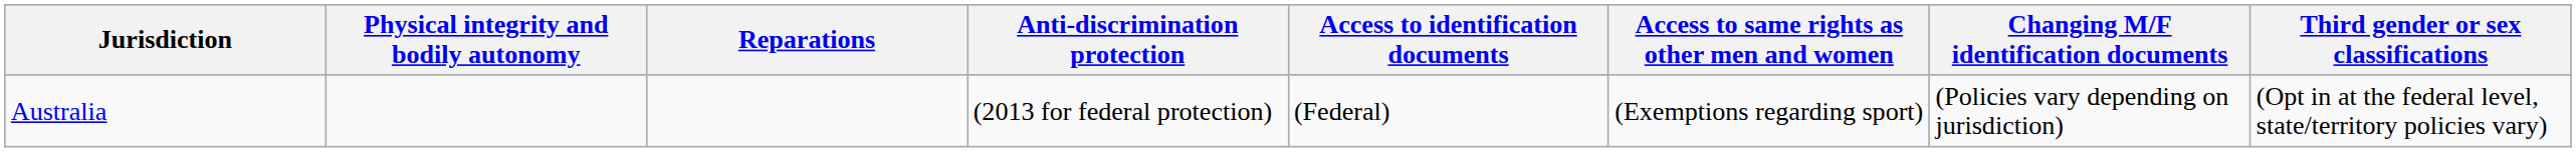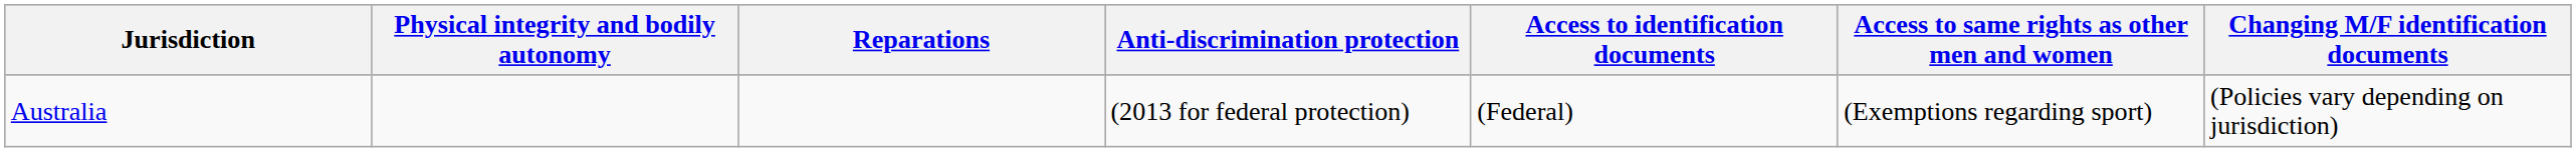 <table class="wikitable">
 <tr>
 <th width="12.5%">Jurisdiction</th>
 <th width="12.5%"><a href='#'>Physical integrity and bodily autonomy</a></th>
 <th width="12.5%"><a href='#'>Reparations</a></th>
 <th width="12.5%"><a href='#'>Anti-discrimination protection</a></th>
 <th width="12.5%"><a href='#'>Access to identification documents</a></th>
 <th width="12.5%"><a href='#'>Access to same rights as other men and women</a></th>
 <th width="12.5%"><a href='#'>Changing M/F identification documents</a></th>
-<th width="12.5%"><a href='#'>Third gender or sex classifications</a></th>
 </tr>
 <tr>
 <td> <a href='#'>Australia</a></td>
 <td></td>
 <td></td>
 <td> (2013 for federal protection)</td>
 <td> (Federal)</td>
 <td>  (Exemptions regarding sport)</td>
 <td> (Policies vary depending on jurisdiction)</td>
-<td> (Opt in at the federal level, state/territory policies vary)</td>
 </tr>
 </table>
